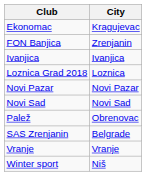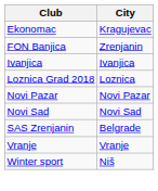 <table class="wikitable sortable" style="font-size:95%">
 <tr>
 <th>Club</th>
 <th>City</th>
 </tr>
 <tr>
 <td><a href='#'>Ekonomac</a></td>
 <td><a href='#'>Kragujevac</a></td>
 </tr>
 <tr>
 <td><a href='#'>FON Banjica</a></td>
 <td><a href='#'>Zrenjanin</a></td>
 </tr>
 <tr>
 <td><a href='#'>Ivanjica</a></td>
 <td><a href='#'>Ivanjica</a></td>
 </tr>
 <tr>
 <td><a href='#'>Loznica Grad 2018</a></td>
 <td><a href='#'>Loznica</a></td>
 </tr>
 <tr>
 <td><a href='#'>Novi Pazar</a></td>
 <td><a href='#'>Novi Pazar</a></td>
 </tr>
 <tr>
 <td><a href='#'>Novi Sad</a></td>
 <td><a href='#'>Novi Sad</a></td>
 </tr>
 <tr>
-<td><a href='#'>Palež</a></td>
-<td><a href='#'>Obrenovac</a></td>
-</tr>
-<tr>
 <td><a href='#'>SAS Zrenjanin</a></td>
 <td><a href='#'>Belgrade</a></td>
 </tr>
 <tr>
 <td><a href='#'>Vranje</a></td>
 <td><a href='#'>Vranje</a></td>
 </tr>
 <tr>
 <td><a href='#'>Winter sport</a></td>
 <td><a href='#'>Niš</a></td>
 </tr>
 </table>
